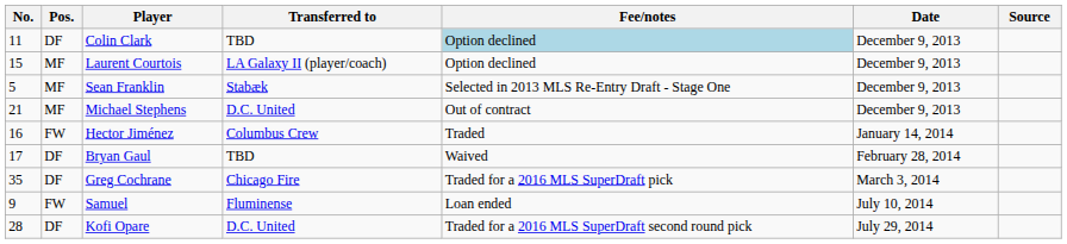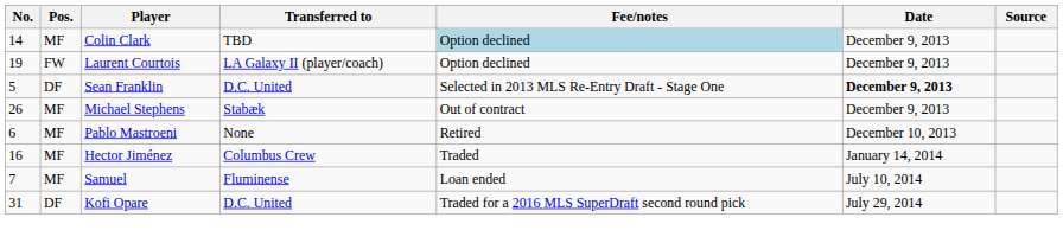 <table class="wikitable sortable" style="width:90%; text-align:center; font-size:95%; text-align:left;">
 <tr>
 <th><strong>No.</strong></th>
 <th><strong>Pos.</strong></th>
 <th><strong>Player</strong></th>
 <th><strong>Transferred to</strong></th>
 <th><strong>Fee/notes</strong></th>
 <th><strong>Date</strong></th>
 <th><strong>Source</strong></th>
 </tr>
 <tr>
-<td>11</td>
-<td>DF</td>
+<td>14</td>
+<td>MF</td>
 <td> <a href='#'>Colin Clark</a></td>
 <td>TBD</td>
 <td style="background: lightblue;">Option declined</td>
 <td>December 9, 2013</td>
 <td align=center></td>
 </tr>
 <tr>
-<td>15</td>
-<td>MF</td>
+<td>19</td>
+<td>FW</td>
 <td> <a href='#'>Laurent Courtois</a></td>
 <td><a href='#'>LA Galaxy II</a> (player/coach)</td>
 <td>Option declined</td>
 <td>December 9, 2013</td>
 <td align=center></td>
 </tr>
 <tr>
 <td>5</td>
-<td>MF</td>
+<td>DF</td>
 <td> <a href='#'>Sean Franklin</a></td>
-<td> <a href='#'>Stabæk</a></td>
+<td><a href='#'>D.C. United</a></td>
 <td>Selected in 2013 MLS Re-Entry Draft - Stage One</td>
-<td>December 9, 2013</td>
+<td><strong>December 9, 2013</strong></td>
 <td align=center></td>
 </tr>
 <tr>
-<td>21</td>
+<td>26</td>
 <td>MF</td>
 <td> <a href='#'>Michael Stephens</a></td>
-<td><a href='#'>D.C. United</a></td>
+<td> <a href='#'>Stabæk</a></td>
 <td>Out of contract</td>
 <td>December 9, 2013</td>
 <td align=center></td>
 </tr>
 <tr>
+<td>6</td>
+<td>MF</td>
+<td> <a href='#'>Pablo Mastroeni</a></td>
+<td>None</td>
+<td>Retired</td>
+<td>December 10, 2013</td>
+<td align=center></td>
+</tr>
+<tr>
 <td>16</td>
-<td>FW</td>
+<td>MF</td>
 <td> <a href='#'>Hector Jiménez</a></td>
 <td><a href='#'>Columbus Crew</a></td>
 <td>Traded</td>
 <td>January 14, 2014</td>
 <td align=center></td>
 </tr>
 <tr>
-<td>17</td>
-<td>DF</td>
-<td> <a href='#'>Bryan Gaul</a></td>
-<td>TBD</td>
-<td>Waived</td>
-<td>February 28, 2014</td>
-<td align=center></td>
-</tr>
-<tr>
-<td>35</td>
-<td>DF</td>
-<td> <a href='#'>Greg Cochrane</a></td>
-<td><a href='#'>Chicago Fire</a></td>
-<td>Traded for a <a href='#'>2016 MLS SuperDraft</a> pick</td>
-<td>March 3, 2014</td>
-<td align=center></td>
-</tr>
-<tr>
-<td>9</td>
-<td>FW</td>
+<td>7</td>
+<td>MF</td>
 <td> <a href='#'>Samuel</a></td>
 <td> <a href='#'>Fluminense</a></td>
 <td>Loan ended</td>
 <td>July 10, 2014</td>
 <td align=center></td>
 </tr>
 <tr>
-<td>28</td>
+<td>31</td>
 <td>DF</td>
 <td> <a href='#'>Kofi Opare</a></td>
 <td><a href='#'>D.C. United</a></td>
 <td>Traded for a <a href='#'>2016 MLS SuperDraft</a> second round pick</td>
 <td>July 29, 2014</td>
 <td align=center></td>
 </tr>
 </table>
